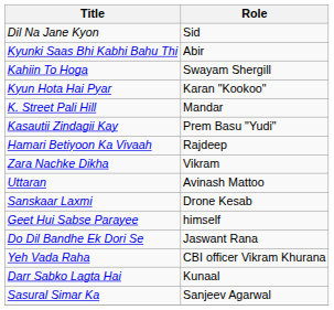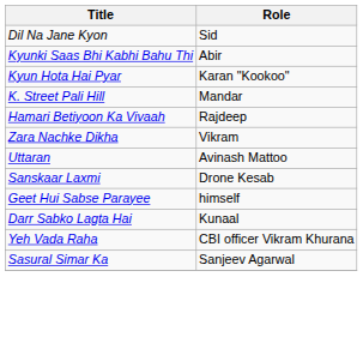 <table class="wikitable sortable plainrowheaders">
 <tr>
 <th>Title</th>
 <th>Role</th>
 </tr>
 <tr>
 <td><em>Dil Na Jane Kyon</em></td>
 <td>Sid</td>
 </tr>
 <tr>
 <td><em><a href='#'>Kyunki Saas Bhi Kabhi Bahu Thi</a></em></td>
 <td>Abir</td>
 </tr>
 <tr>
-<td><em><a href='#'>Kahiin To Hoga</a></em></td>
-<td>Swayam Shergill</td>
-</tr>
-<tr>
 <td><em><a href='#'>Kyun Hota Hai Pyar</a></em></td>
 <td>Karan "Kookoo"</td>
 </tr>
 <tr>
 <td><em><a href='#'>K. Street Pali Hill</a></em></td>
 <td>Mandar</td>
-</tr>
-<tr>
-<td><em><a href='#'>Kasautii Zindagii Kay</a></em></td>
-<td>Prem Basu "Yudi"</td>
 </tr>
 <tr>
 <td><em><a href='#'>Hamari Betiyoon Ka Vivaah</a></em></td>
 <td>Rajdeep</td>
 </tr>
 <tr>
 <td><em><a href='#'>Zara Nachke Dikha</a></em></td>
 <td>Vikram</td>
 </tr>
 <tr>
 <td><em><a href='#'>Uttaran</a></em></td>
 <td>Avinash Mattoo</td>
 </tr>
 <tr>
 <td><em><a href='#'>Sanskaar Laxmi</a></em></td>
 <td>Drone Kesab</td>
 </tr>
 <tr>
 <td><em><a href='#'>Geet Hui Sabse Parayee</a></em></td>
 <td>himself</td>
 </tr>
 <tr>
-<td><em><a href='#'>Do Dil Bandhe Ek Dori Se</a></em></td>
-<td>Jaswant Rana</td>
+<td><em><a href='#'>Darr Sabko Lagta Hai</a></em></td>
+<td>Kunaal</td>
 </tr>
 <tr>
 <td><em><a href='#'>Yeh Vada Raha</a></em></td>
 <td>CBI officer Vikram Khurana</td>
-</tr>
-<tr>
-<td><em><a href='#'>Darr Sabko Lagta Hai</a></em></td>
-<td>Kunaal</td>
 </tr>
 <tr>
 <td><em><a href='#'>Sasural Simar Ka</a></em></td>
 <td>Sanjeev Agarwal</td>
 </tr>
 <tr>
 </tr>
 </table>
